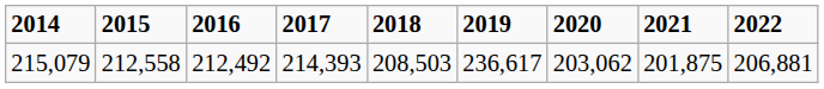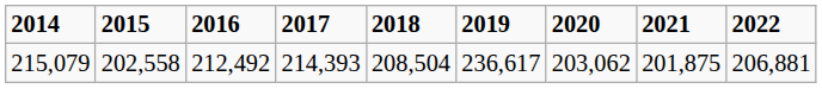 <table class="wikitable">
 <tr>
 <td><strong>2014</strong></td>
 <td><strong>2015</strong></td>
 <td><strong>2016</strong></td>
 <td><strong>2017</strong></td>
 <td><strong>2018</strong></td>
 <td><strong>2019</strong></td>
 <td><strong>2020</strong></td>
 <td><strong>2021</strong></td>
 <td><strong>2022</strong></td>
 </tr>
 <tr>
 <td>215,079</td>
-<td>212,558</td>
+<td>202,558</td>
 <td>212,492</td>
 <td>214,393</td>
-<td>208,503</td>
+<td>208,504</td>
 <td>236,617</td>
 <td>203,062</td>
 <td>201,875</td>
 <td>206,881</td>
 </tr>
 </table>
